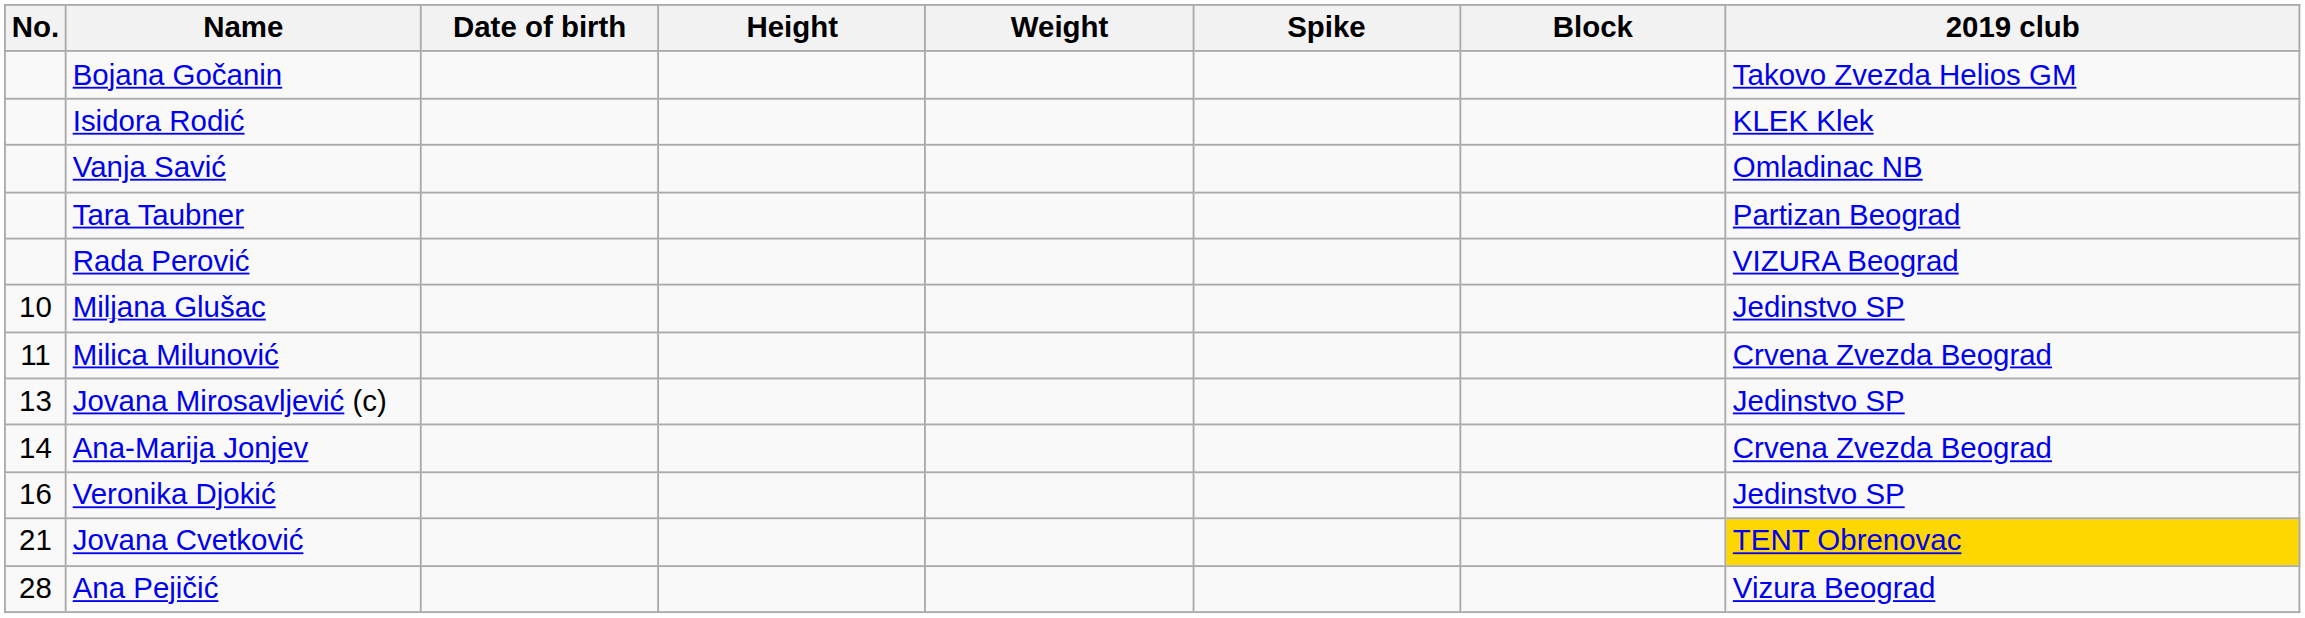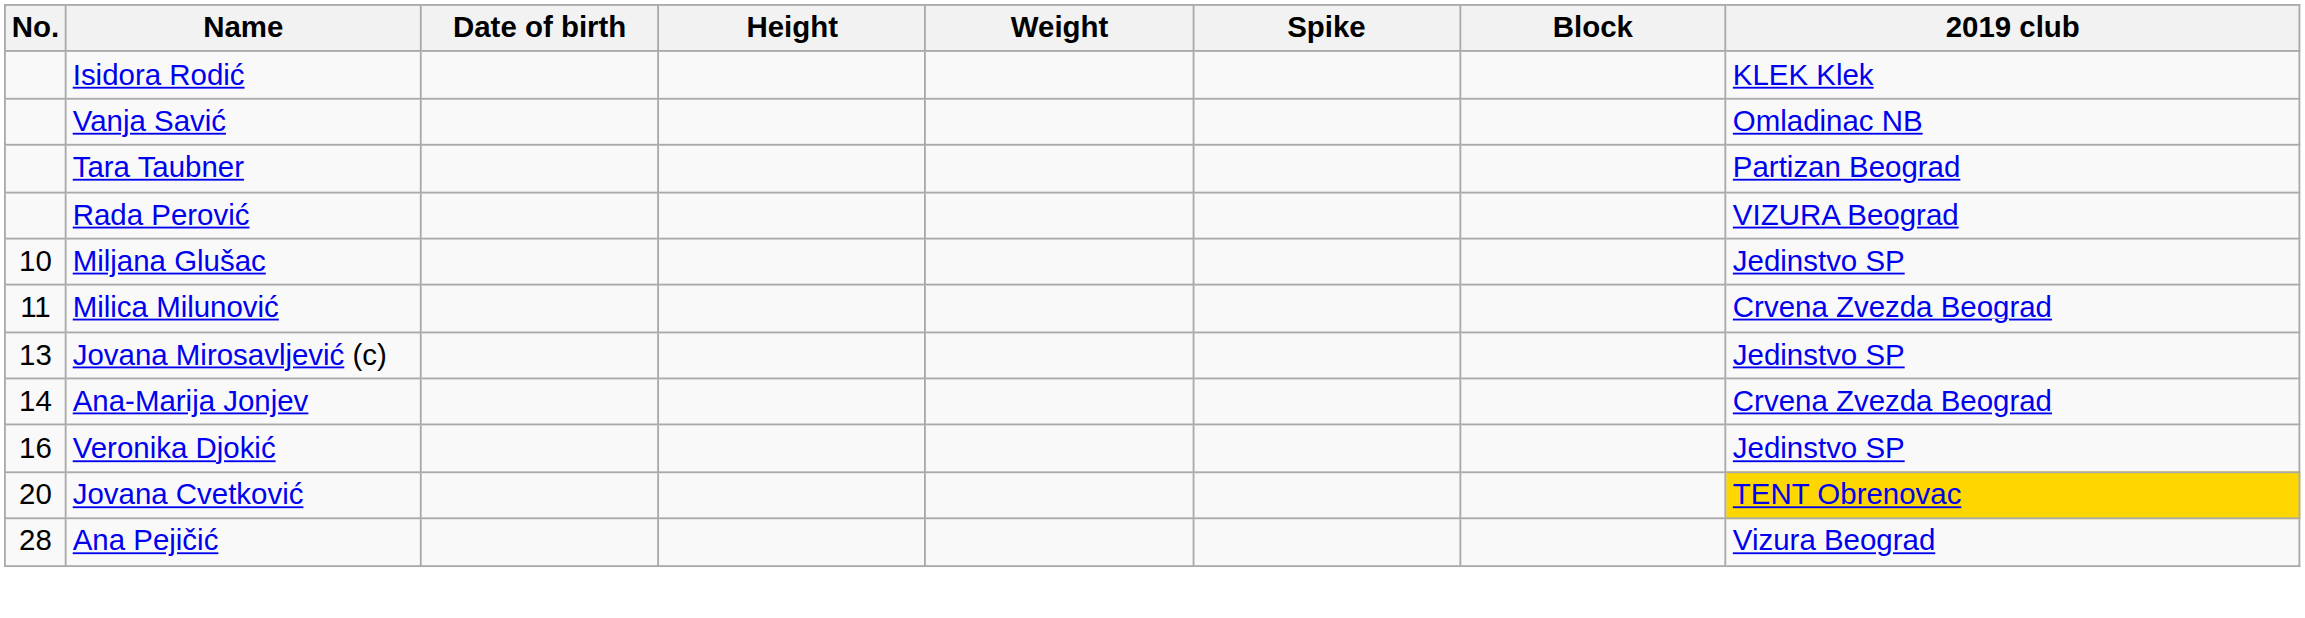 <table class="wikitable sortable" style="font-size:100%; text-align:center;">
 <tr>
 <th>No.</th>
 <th style="width:12em">Name</th>
 <th style="width:8em">Date of birth</th>
 <th style="width:9em">Height</th>
 <th style="width:9em">Weight</th>
 <th style="width:9em">Spike</th>
 <th style="width:9em">Block</th>
 <th style="width:20em">2019 club</th>
-</tr>
-<tr>
-<td></td>
-<td align=left><a href='#'>Bojana Gočanin</a></td>
-<td align=right></td>
-<td></td>
-<td></td>
-<td></td>
-<td></td>
-<td align=left> <a href='#'>Takovo Zvezda Helios GM</a></td>
 </tr>
 <tr>
 <td></td>
 <td align=left><a href='#'>Isidora Rodić</a></td>
 <td align=right></td>
 <td></td>
 <td></td>
 <td></td>
 <td></td>
 <td align=left> <a href='#'>KLEK Klek</a></td>
 </tr>
 <tr>
 <td></td>
 <td align=left><a href='#'>Vanja Savić</a></td>
 <td align=right></td>
 <td></td>
 <td></td>
 <td></td>
 <td></td>
 <td align=left> <a href='#'>Omladinac NB</a></td>
 </tr>
 <tr>
 <td></td>
 <td align=left><a href='#'>Tara Taubner</a></td>
 <td align=right></td>
 <td></td>
 <td></td>
 <td></td>
 <td></td>
 <td align=left> <a href='#'>Partizan Beograd</a></td>
 </tr>
 <tr>
 <td></td>
 <td align=left><a href='#'>Rada Perović</a></td>
 <td align=right></td>
 <td></td>
 <td></td>
 <td></td>
 <td></td>
 <td align=left> <a href='#'>VIZURA Beograd</a></td>
 </tr>
 <tr>
 <td>10</td>
 <td align=left><a href='#'>Miljana Glušac</a></td>
 <td align=right></td>
 <td></td>
 <td></td>
 <td></td>
 <td></td>
 <td align=left> <a href='#'>Jedinstvo SP</a></td>
 </tr>
 <tr>
 <td>11</td>
 <td align=left><a href='#'>Milica Milunović</a></td>
 <td align=right></td>
 <td></td>
 <td></td>
 <td></td>
 <td></td>
 <td align=left> <a href='#'>Crvena Zvezda Beograd</a></td>
 </tr>
 <tr>
 <td>13</td>
 <td align=left><a href='#'>Jovana Mirosavljević</a> (c)</td>
 <td align=right></td>
 <td></td>
 <td></td>
 <td></td>
 <td></td>
 <td align=left> <a href='#'>Jedinstvo SP</a></td>
 </tr>
 <tr>
 <td>14</td>
 <td align=left><a href='#'>Ana-Marija Jonjev</a></td>
 <td align=right></td>
 <td></td>
 <td></td>
 <td></td>
 <td></td>
 <td align=left> <a href='#'>Crvena Zvezda Beograd</a></td>
 </tr>
 <tr>
 <td>16</td>
 <td align=left><a href='#'>Veronika Djokić</a></td>
 <td align=right></td>
 <td></td>
 <td></td>
 <td></td>
 <td></td>
 <td align=left> <a href='#'>Jedinstvo SP</a></td>
 </tr>
 <tr>
-<td>21</td>
+<td>20</td>
 <td align=left><a href='#'>Jovana Cvetković</a></td>
 <td align=right></td>
 <td></td>
 <td></td>
 <td></td>
 <td></td>
 <td align=left style="background: gold;"> <a href='#'>TENT Obrenovac</a></td>
 </tr>
 <tr>
 <td>28</td>
 <td align=left><a href='#'>Ana Pejičić</a></td>
 <td align=right></td>
 <td></td>
 <td></td>
 <td></td>
 <td></td>
 <td align=left> <a href='#'>Vizura Beograd</a></td>
 </tr>
 </table>
